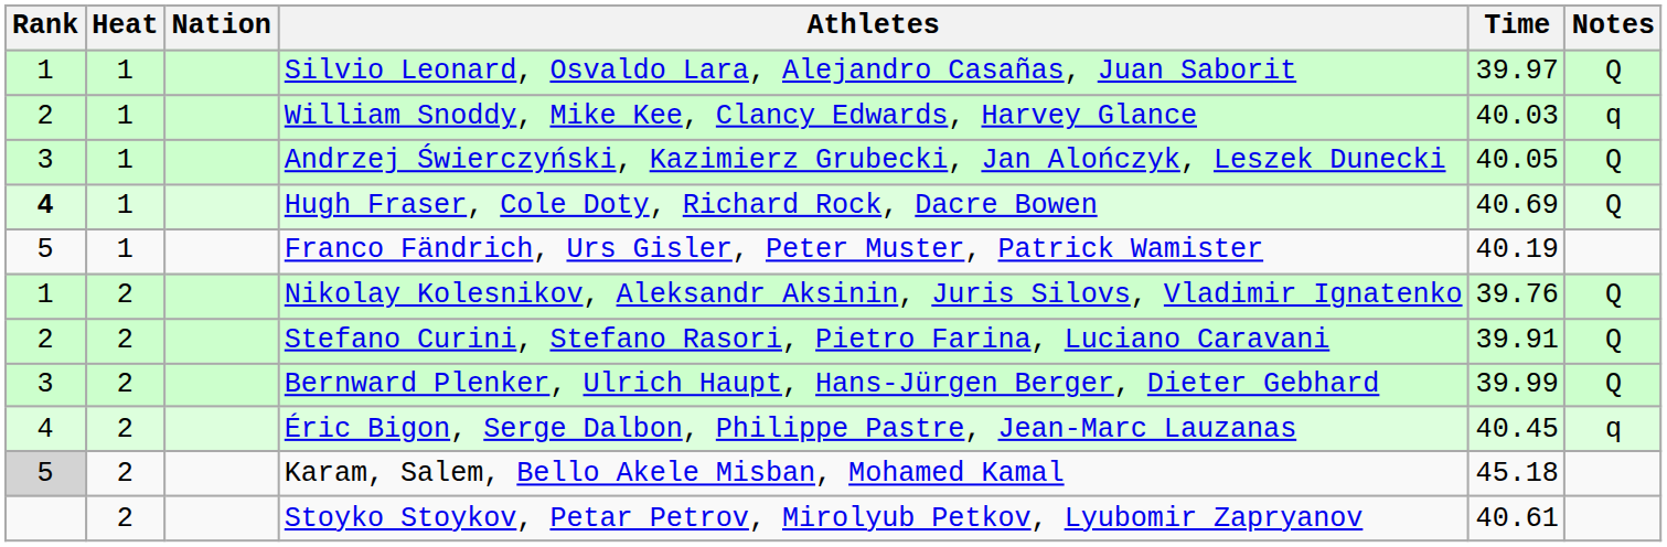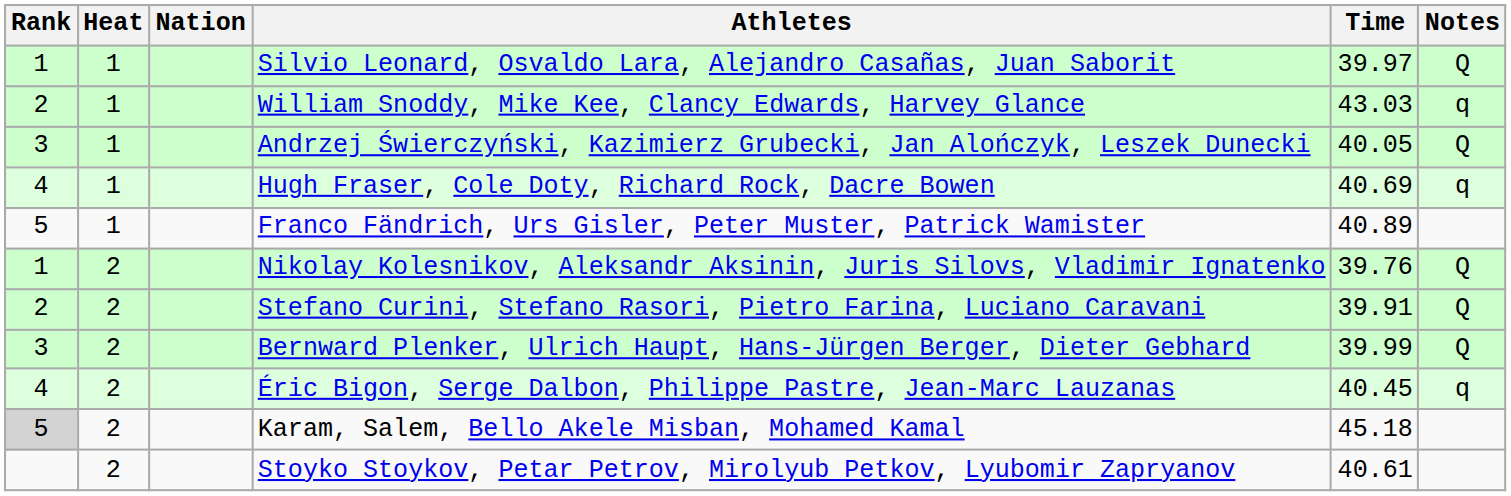 <table class="wikitable sortable" style="text-align:center;font-size:95%">
 <tr>
 <th>Rank</th>
 <th>Heat</th>
 <th>Nation</th>
 <th>Athletes</th>
 <th>Time</th>
 <th>Notes</th>
 </tr>
 <tr bgcolor=ccffcc>
 <td>1</td>
 <td>1</td>
 <td align=left></td>
 <td align=left><a href='#'>Silvio Leonard</a>, <a href='#'>Osvaldo Lara</a>, <a href='#'>Alejandro Casañas</a>, <a href='#'>Juan Saborit</a></td>
 <td>39.97</td>
 <td>Q</td>
 </tr>
 <tr bgcolor=ccffcc>
 <td>2</td>
 <td>1</td>
 <td align=left></td>
 <td align=left><a href='#'>William Snoddy</a>, <a href='#'>Mike Kee</a>, <a href='#'>Clancy Edwards</a>, <a href='#'>Harvey Glance</a></td>
-<td>40.03</td>
+<td>43.03</td>
 <td>q</td>
 </tr>
 <tr bgcolor=ccffcc>
 <td>3</td>
 <td>1</td>
 <td align=left></td>
 <td align=left><a href='#'>Andrzej Świerczyński</a>, <a href='#'>Kazimierz Grubecki</a>, <a href='#'>Jan Alończyk</a>, <a href='#'>Leszek Dunecki</a></td>
 <td>40.05</td>
 <td>Q</td>
 </tr>
 <tr bgcolor=ddffdd>
-<td><strong>4</strong></td>
+<td>4</td>
 <td>1</td>
 <td align=left></td>
 <td align=left><a href='#'>Hugh Fraser</a>, <a href='#'>Cole Doty</a>, <a href='#'>Richard Rock</a>, <a href='#'>Dacre Bowen</a></td>
 <td>40.69</td>
-<td>Q</td>
+<td>q</td>
 </tr>
 <tr>
 <td>5</td>
 <td>1</td>
 <td align=left></td>
 <td align=left><a href='#'>Franco Fändrich</a>, <a href='#'>Urs Gisler</a>, <a href='#'>Peter Muster</a>, <a href='#'>Patrick Wamister</a></td>
-<td>40.19</td>
+<td>40.89</td>
 <td></td>
 </tr>
 <tr bgcolor=ccffcc>
 <td>1</td>
 <td>2</td>
 <td align=left></td>
 <td align=left><a href='#'>Nikolay Kolesnikov</a>, <a href='#'>Aleksandr Aksinin</a>, <a href='#'>Juris Silovs</a>, <a href='#'>Vladimir Ignatenko</a></td>
 <td>39.76</td>
 <td>Q</td>
 </tr>
 <tr bgcolor=ccffcc>
 <td>2</td>
 <td>2</td>
 <td align=left></td>
 <td align=left><a href='#'>Stefano Curini</a>, <a href='#'>Stefano Rasori</a>, <a href='#'>Pietro Farina</a>, <a href='#'>Luciano Caravani</a></td>
 <td>39.91</td>
 <td>Q</td>
 </tr>
 <tr bgcolor=ccffcc>
 <td>3</td>
 <td>2</td>
 <td align=left></td>
 <td align=left><a href='#'>Bernward Plenker</a>, <a href='#'>Ulrich Haupt</a>, <a href='#'>Hans-Jürgen Berger</a>, <a href='#'>Dieter Gebhard</a></td>
 <td>39.99</td>
 <td>Q</td>
 </tr>
 <tr bgcolor=ddffdd>
 <td>4</td>
 <td>2</td>
 <td align=left></td>
 <td align=left><a href='#'>Éric Bigon</a>, <a href='#'>Serge Dalbon</a>, <a href='#'>Philippe Pastre</a>, <a href='#'>Jean-Marc Lauzanas</a></td>
 <td>40.45</td>
 <td>q</td>
 </tr>
 <tr>
 <td style="background: lightgrey;">5</td>
 <td>2</td>
 <td align=left></td>
 <td align=left>Karam, Salem, <a href='#'>Bello Akele Misban</a>, <a href='#'>Mohamed Kamal</a></td>
 <td>45.18</td>
 <td></td>
 </tr>
 <tr>
 <td></td>
 <td>2</td>
 <td align=left></td>
 <td align=left><a href='#'>Stoyko Stoykov</a>, <a href='#'>Petar Petrov</a>, <a href='#'>Mirolyub Petkov</a>, <a href='#'>Lyubomir Zapryanov</a></td>
 <td>40.61</td>
 <td></td>
 </tr>
 </table>
